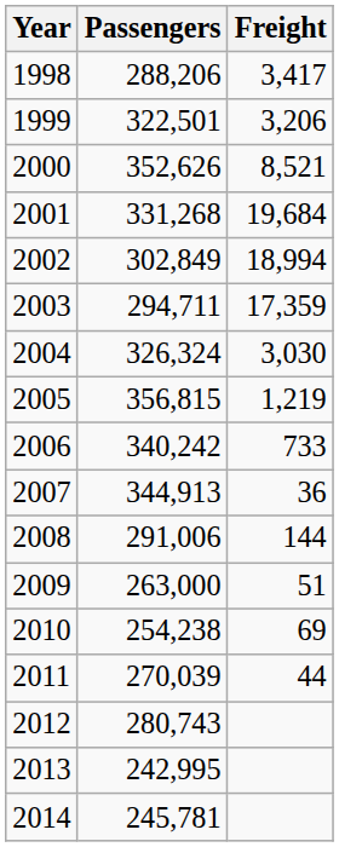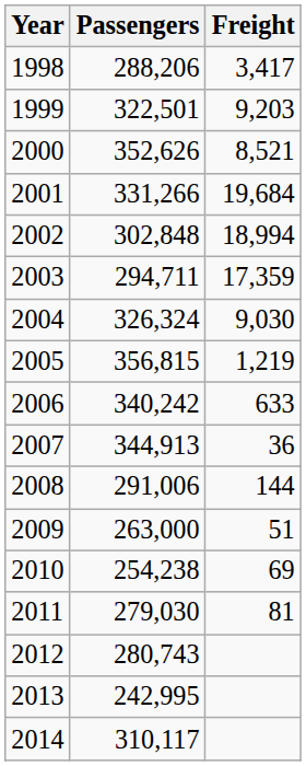 <table class="wikitable sortable">
 <tr>
 <th>Year</th>
 <th>Passengers</th>
 <th>Freight</th>
 </tr>
 <tr>
 <td>1998</td>
 <td align="right">288,206</td>
 <td align="right">3,417</td>
 </tr>
 <tr>
 <td>1999</td>
 <td align="right">322,501</td>
-<td align="right">3,206</td>
+<td align="right">9,203</td>
 </tr>
 <tr>
 <td>2000</td>
 <td align="right">352,626</td>
 <td align="right">8,521</td>
 </tr>
 <tr>
 <td>2001</td>
-<td align="right">331,268</td>
+<td align="right">331,266</td>
 <td align="right">19,684</td>
 </tr>
 <tr>
 <td>2002</td>
-<td align="right">302,849</td>
+<td align="right">302,848</td>
 <td align="right">18,994</td>
 </tr>
 <tr>
 <td>2003</td>
 <td align="right">294,711</td>
 <td align="right">17,359</td>
 </tr>
 <tr>
 <td>2004</td>
 <td align="right">326,324</td>
-<td align="right">3,030</td>
+<td align="right">9,030</td>
 </tr>
 <tr>
 <td>2005</td>
 <td align="right">356,815</td>
 <td align="right">1,219</td>
 </tr>
 <tr>
 <td>2006</td>
 <td align="right">340,242</td>
-<td align="right">733</td>
+<td align="right">633</td>
 </tr>
 <tr>
 <td>2007</td>
 <td align="right">344,913</td>
 <td align="right">36</td>
 </tr>
 <tr>
 <td>2008</td>
 <td align="right">291,006</td>
 <td align="right">144</td>
 </tr>
 <tr>
 <td>2009</td>
 <td align="right">263,000</td>
 <td align="right">51</td>
 </tr>
 <tr>
 <td>2010</td>
 <td align="right">254,238</td>
 <td align="right">69</td>
 </tr>
 <tr>
 <td>2011</td>
-<td align="right">270,039</td>
-<td align="right">44</td>
+<td align="right">279,030</td>
+<td align="right">81</td>
 </tr>
 <tr>
 <td>2012</td>
 <td align="right">280,743</td>
 <td align="right"></td>
 </tr>
 <tr>
 <td>2013</td>
 <td align="right">242,995</td>
 <td align="right"></td>
 </tr>
 <tr>
 <td>2014</td>
-<td align="right">245,781</td>
+<td align="right">310,117</td>
 <td align="right"></td>
 </tr>
 </table>
